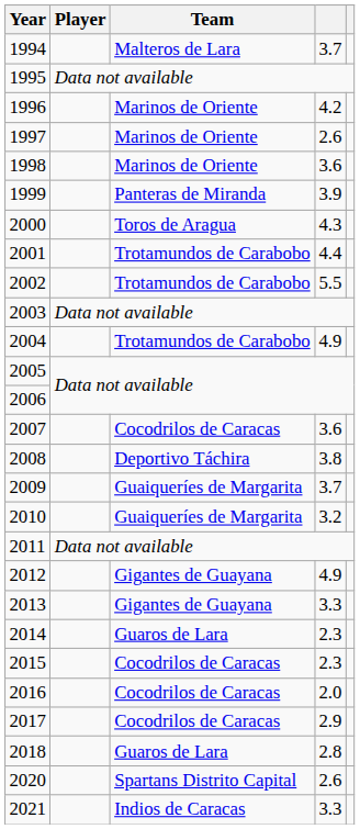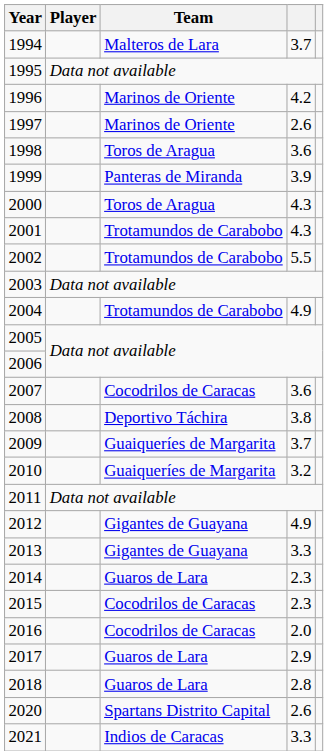 <table class="wikitable sortable">
 <tr>
 <th>Year</th>
 <th>Player</th>
 <th>Team</th>
 <th></th>
 <th></th>
 </tr>
 <tr>
 <td>1994</td>
 <td> </td>
 <td><a href='#'>Malteros de Lara</a></td>
 <td>3.7</td>
 <td></td>
 </tr>
 <tr>
 <td>1995</td>
 <td colspan=4><em>Data not available</em></td>
 </tr>
 <tr>
 <td>1996</td>
 <td> </td>
 <td><a href='#'>Marinos de Oriente</a></td>
 <td>4.2</td>
 <td></td>
 </tr>
 <tr>
 <td>1997</td>
 <td> </td>
 <td><a href='#'>Marinos de Oriente</a></td>
 <td>2.6</td>
 <td></td>
 </tr>
 <tr>
 <td>1998</td>
 <td> </td>
-<td><a href='#'>Marinos de Oriente</a></td>
+<td><a href='#'>Toros de Aragua</a></td>
 <td>3.6</td>
 <td></td>
 </tr>
 <tr>
 <td>1999</td>
 <td> </td>
 <td><a href='#'>Panteras de Miranda</a></td>
 <td>3.9</td>
 <td></td>
 </tr>
 <tr>
 <td>2000</td>
 <td> </td>
 <td><a href='#'>Toros de Aragua</a></td>
 <td>4.3</td>
 <td></td>
 </tr>
 <tr>
 <td>2001</td>
 <td> </td>
 <td><a href='#'>Trotamundos de Carabobo</a></td>
-<td>4.4</td>
+<td>4.3</td>
 <td></td>
 </tr>
 <tr>
 <td>2002</td>
 <td> </td>
 <td><a href='#'>Trotamundos de Carabobo</a></td>
 <td>5.5</td>
 <td></td>
 </tr>
 <tr>
 <td>2003</td>
 <td colspan=4><em>Data not available</em></td>
 </tr>
 <tr>
 <td>2004</td>
 <td> </td>
 <td><a href='#'>Trotamundos de Carabobo</a></td>
 <td>4.9</td>
 <td></td>
 </tr>
 <tr>
 <td>2005</td>
 <td colspan=4; rowspan=2><em>Data not available</em></td>
 </tr>
 <tr>
 <td>2006</td>
 </tr>
 <tr>
 <td>2007</td>
 <td> </td>
 <td><a href='#'>Cocodrilos de Caracas</a></td>
 <td>3.6</td>
 <td></td>
 </tr>
 <tr>
 <td>2008</td>
 <td> </td>
 <td><a href='#'>Deportivo Táchira</a></td>
 <td>3.8</td>
 <td></td>
 </tr>
 <tr>
 <td>2009</td>
 <td> </td>
 <td><a href='#'>Guaiqueríes de Margarita</a></td>
 <td>3.7</td>
 <td></td>
 </tr>
 <tr>
 <td>2010</td>
 <td> </td>
 <td><a href='#'>Guaiqueríes de Margarita</a></td>
 <td>3.2</td>
 <td></td>
 </tr>
 <tr>
 <td>2011</td>
 <td colspan=4><em>Data not available</em></td>
 </tr>
 <tr>
 <td>2012</td>
 <td> </td>
 <td><a href='#'>Gigantes de Guayana</a></td>
 <td>4.9</td>
 <td></td>
 </tr>
 <tr>
 <td>2013</td>
 <td> </td>
 <td><a href='#'>Gigantes de Guayana</a></td>
 <td>3.3</td>
 <td></td>
 </tr>
 <tr>
 <td>2014</td>
 <td> </td>
 <td><a href='#'>Guaros de Lara</a></td>
 <td>2.3</td>
 <td></td>
 </tr>
 <tr>
 <td>2015</td>
 <td> </td>
 <td><a href='#'>Cocodrilos de Caracas</a></td>
 <td>2.3</td>
 <td></td>
 </tr>
 <tr>
 <td>2016</td>
 <td> </td>
 <td><a href='#'>Cocodrilos de Caracas</a></td>
 <td>2.0</td>
 <td></td>
 </tr>
 <tr>
 <td>2017</td>
 <td> </td>
-<td><a href='#'>Cocodrilos de Caracas</a></td>
+<td><a href='#'>Guaros de Lara</a></td>
 <td>2.9</td>
 <td></td>
 </tr>
 <tr>
 <td>2018</td>
 <td> </td>
 <td><a href='#'>Guaros de Lara</a></td>
 <td>2.8</td>
 <td></td>
 </tr>
 <tr>
 <td>2020</td>
 <td> </td>
 <td><a href='#'>Spartans Distrito Capital</a></td>
 <td>2.6</td>
 <td></td>
 </tr>
 <tr>
 <td>2021</td>
 <td> </td>
 <td><a href='#'>Indios de Caracas</a></td>
 <td>3.3</td>
 <td></td>
 </tr>
 </table>
